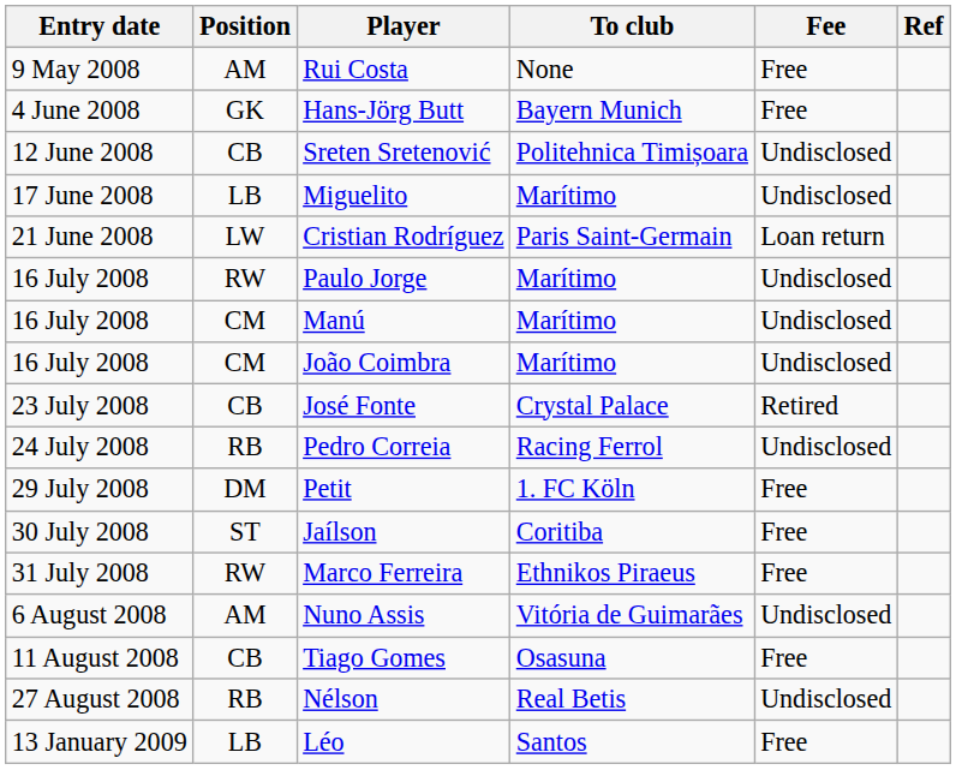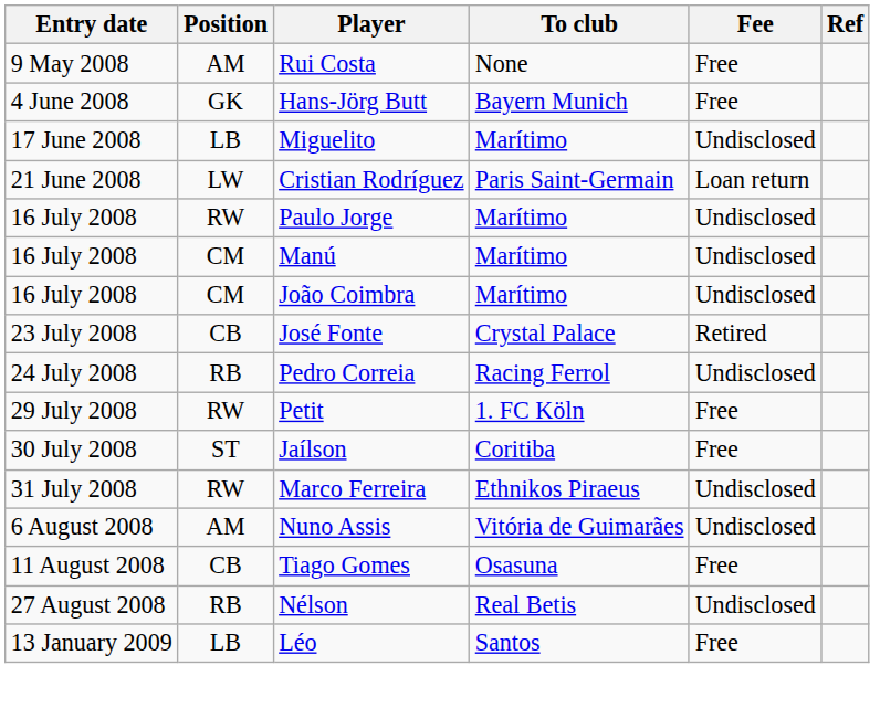 <table class="wikitable sortable">
 <tr>
 <th>Entry date</th>
 <th>Position</th>
 <th>Player</th>
 <th>To club</th>
 <th>Fee</th>
 <th>Ref</th>
 </tr>
 <tr>
 <td>9 May 2008</td>
 <td style="text-align:center;">AM</td>
 <td style="text-align:left;"><a href='#'>Rui Costa</a></td>
 <td style="text-align:left;">None</td>
 <td>Free</td>
 <td></td>
 </tr>
 <tr>
 <td>4 June 2008</td>
 <td style="text-align:center;">GK</td>
 <td style="text-align:left;"><a href='#'>Hans-Jörg Butt</a></td>
 <td style="text-align:left;"><a href='#'>Bayern Munich</a></td>
 <td>Free</td>
-<td></td>
-</tr>
-<tr>
-<td>12 June 2008</td>
-<td style="text-align:center;">CB</td>
-<td style="text-align:left;"><a href='#'>Sreten Sretenović</a></td>
-<td style="text-align:left;"><a href='#'>Politehnica Timișoara</a></td>
-<td>Undisclosed</td>
 <td></td>
 </tr>
 <tr>
 <td>17 June 2008</td>
 <td style="text-align:center;">LB</td>
 <td style="text-align:left;"><a href='#'>Miguelito</a></td>
 <td style="text-align:left;"><a href='#'>Marítimo</a></td>
 <td>Undisclosed</td>
 <td></td>
 </tr>
 <tr>
 <td>21 June 2008</td>
 <td style="text-align:center;">LW</td>
 <td style="text-align:left;"><a href='#'>Cristian Rodríguez</a></td>
 <td style="text-align:left;"><a href='#'>Paris Saint-Germain</a></td>
 <td>Loan return</td>
 <td></td>
 </tr>
 <tr>
 <td>16 July 2008</td>
 <td style="text-align:center;">RW</td>
 <td style="text-align:left;"><a href='#'>Paulo Jorge</a></td>
 <td style="text-align:left;"><a href='#'>Marítimo</a></td>
 <td>Undisclosed</td>
 <td></td>
 </tr>
 <tr>
 <td>16 July 2008</td>
 <td style="text-align:center;">CM</td>
 <td style="text-align:left;"><a href='#'>Manú</a></td>
 <td style="text-align:left;"><a href='#'>Marítimo</a></td>
 <td>Undisclosed</td>
 <td></td>
 </tr>
 <tr>
 <td>16 July 2008</td>
 <td style="text-align:center;">CM</td>
 <td style="text-align:left;"><a href='#'>João Coimbra</a></td>
 <td style="text-align:left;"><a href='#'>Marítimo</a></td>
 <td>Undisclosed</td>
 <td></td>
 </tr>
 <tr>
 <td>23 July 2008</td>
 <td style="text-align:center;">CB</td>
 <td style="text-align:left;"><a href='#'>José Fonte</a></td>
 <td style="text-align:left;"><a href='#'>Crystal Palace</a></td>
 <td>Retired</td>
 <td></td>
 </tr>
 <tr>
 <td>24 July 2008</td>
 <td style="text-align:center;">RB</td>
 <td style="text-align:left;"><a href='#'>Pedro Correia</a></td>
 <td style="text-align:left;"><a href='#'>Racing Ferrol</a></td>
 <td>Undisclosed</td>
 <td></td>
 </tr>
 <tr>
 <td>29 July 2008</td>
-<td style="text-align:center;">DM</td>
+<td style="text-align:center;">RW</td>
 <td style="text-align:left;"><a href='#'>Petit</a></td>
 <td style="text-align:left;"><a href='#'>1. FC Köln</a></td>
 <td>Free</td>
 <td></td>
 </tr>
 <tr>
 <td>30 July 2008</td>
 <td style="text-align:center;">ST</td>
 <td style="text-align:left;"><a href='#'>Jaílson</a></td>
 <td style="text-align:left;"><a href='#'>Coritiba</a></td>
 <td>Free</td>
 <td></td>
 </tr>
 <tr>
 <td>31 July 2008</td>
 <td style="text-align:center;">RW</td>
 <td style="text-align:left;"><a href='#'>Marco Ferreira</a></td>
 <td style="text-align:left;"><a href='#'>Ethnikos Piraeus</a></td>
-<td>Free</td>
+<td>Undisclosed</td>
 <td></td>
 </tr>
 <tr>
 <td>6 August 2008</td>
 <td style="text-align:center;">AM</td>
 <td style="text-align:left;"><a href='#'>Nuno Assis</a></td>
 <td style="text-align:left;"><a href='#'>Vitória de Guimarães</a></td>
 <td>Undisclosed</td>
 <td></td>
 </tr>
 <tr>
 <td>11 August 2008</td>
 <td style="text-align:center;">CB</td>
 <td style="text-align:left;"><a href='#'>Tiago Gomes</a></td>
 <td style="text-align:left;"><a href='#'>Osasuna</a></td>
 <td>Free</td>
 <td></td>
 </tr>
 <tr>
 <td>27 August 2008</td>
 <td style="text-align:center;">RB</td>
 <td style="text-align:left;"><a href='#'>Nélson</a></td>
 <td style="text-align:left;"><a href='#'>Real Betis</a></td>
 <td>Undisclosed</td>
 <td></td>
 </tr>
 <tr>
 <td>13 January 2009</td>
 <td style="text-align:center;">LB</td>
 <td style="text-align:left;"><a href='#'>Léo</a></td>
 <td style="text-align:left;"><a href='#'>Santos</a></td>
 <td>Free</td>
 <td></td>
 </tr>
 </table>
